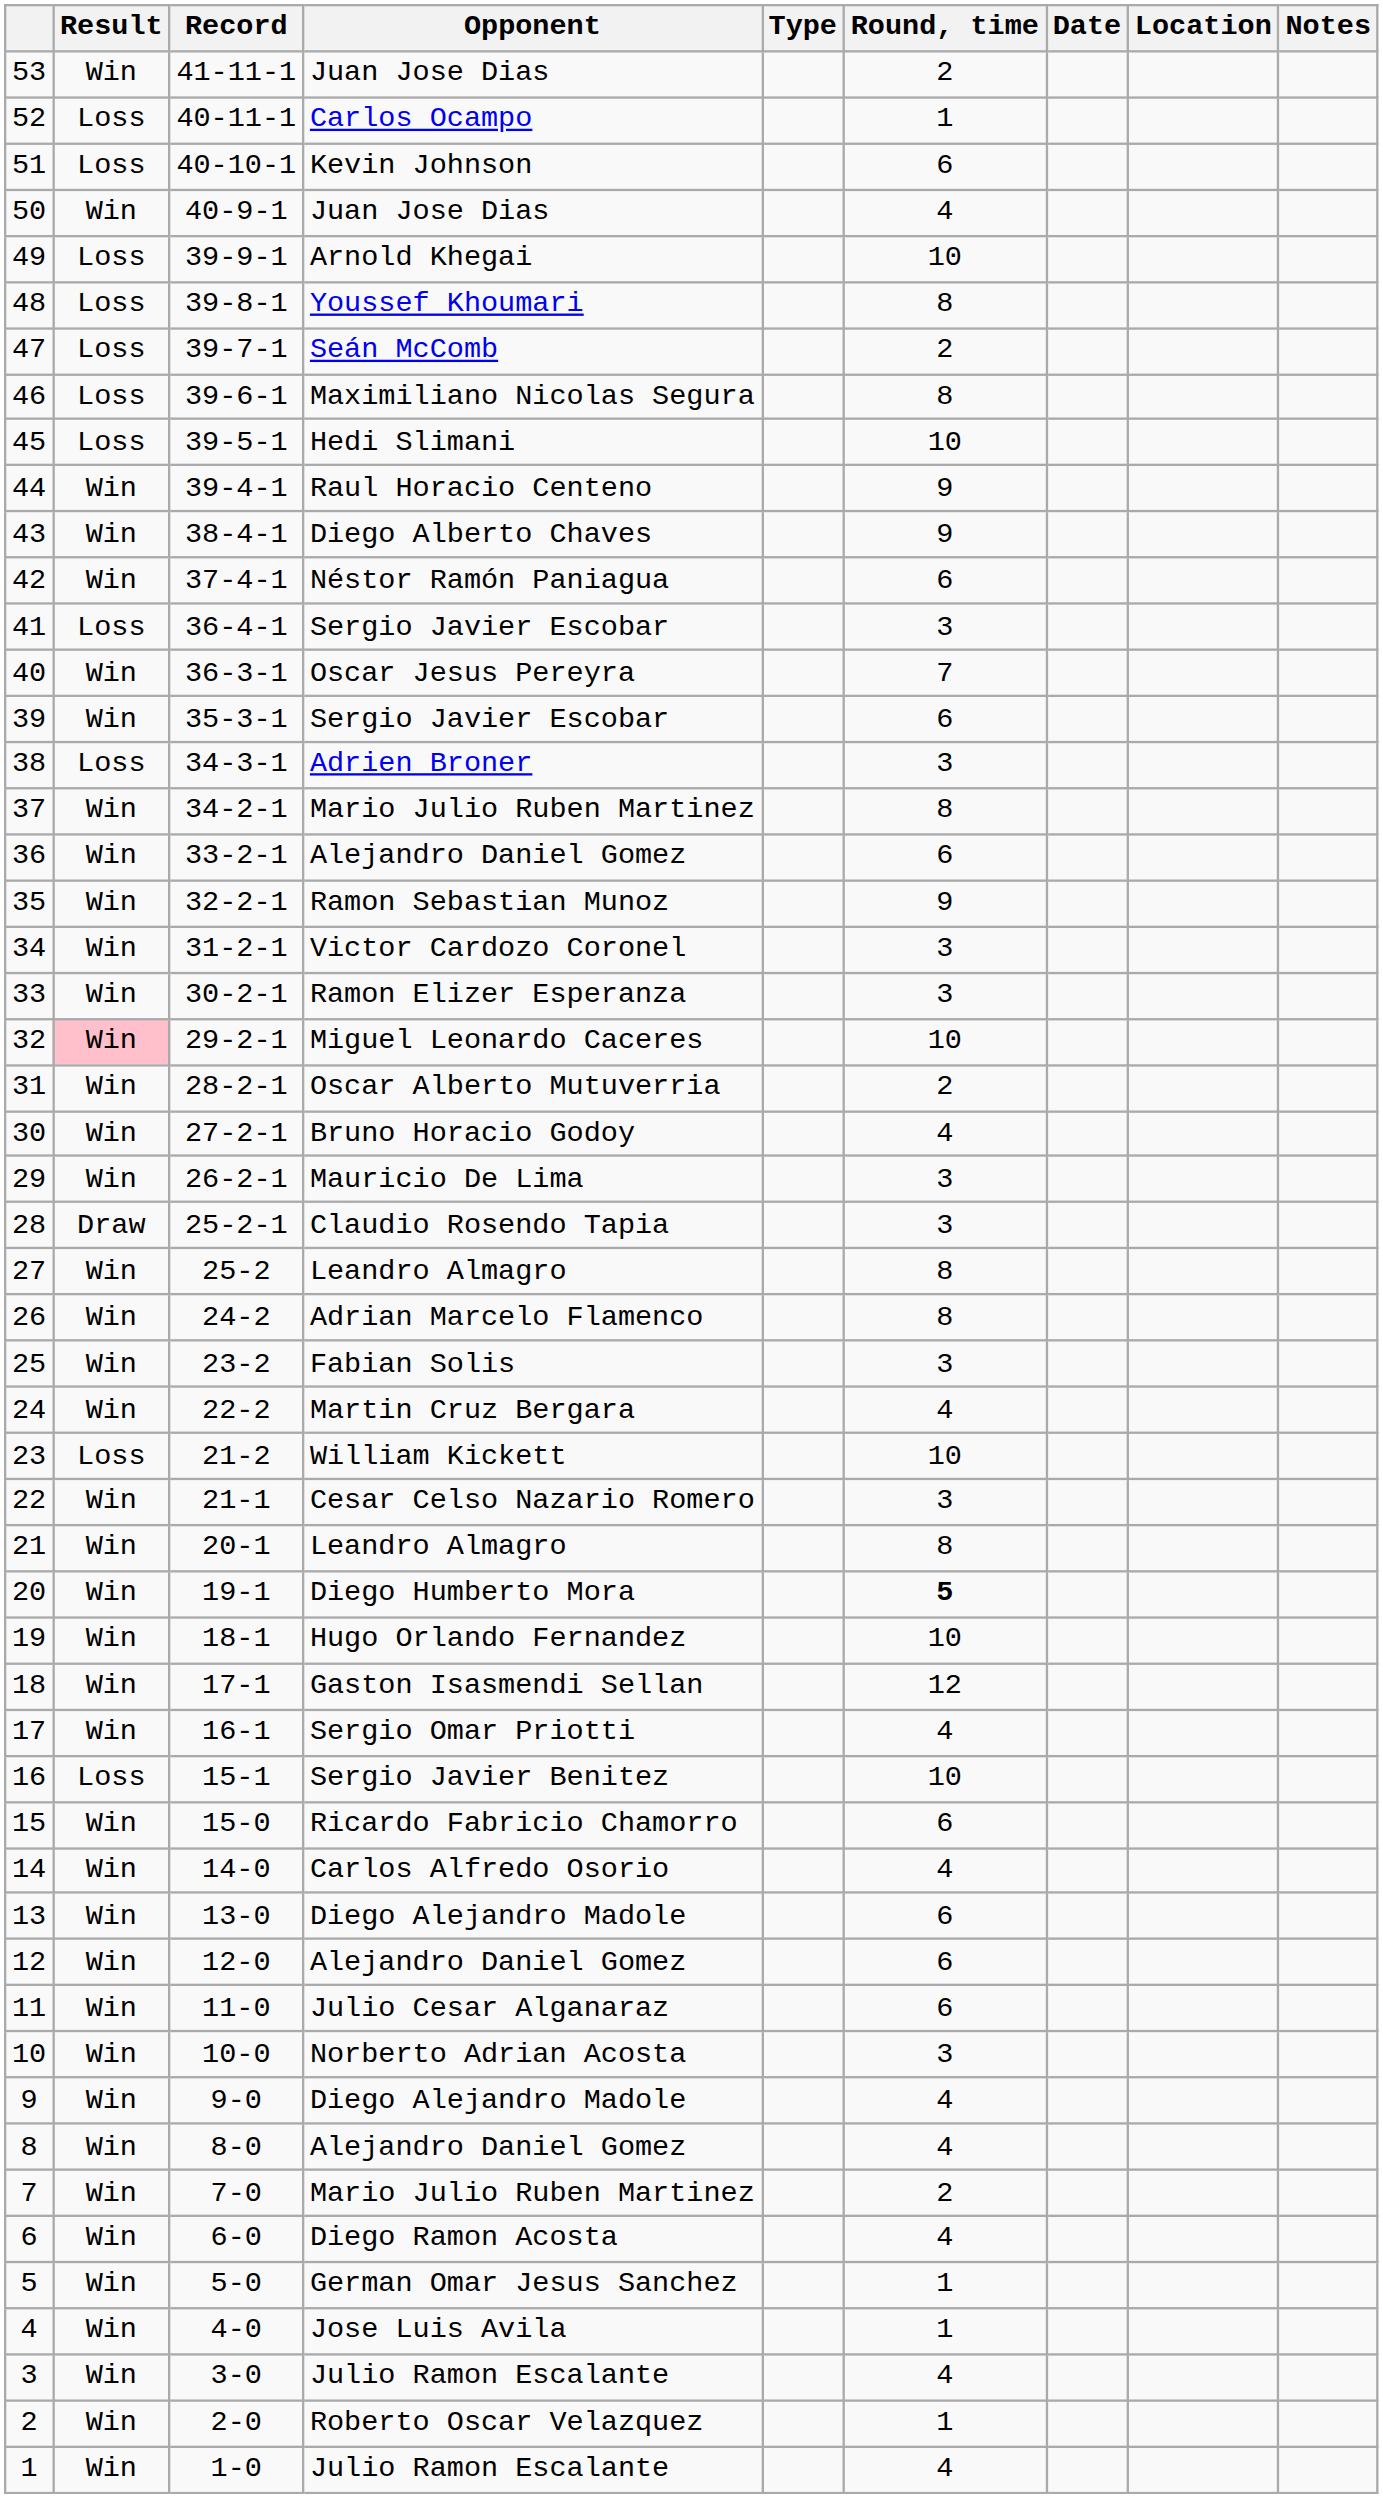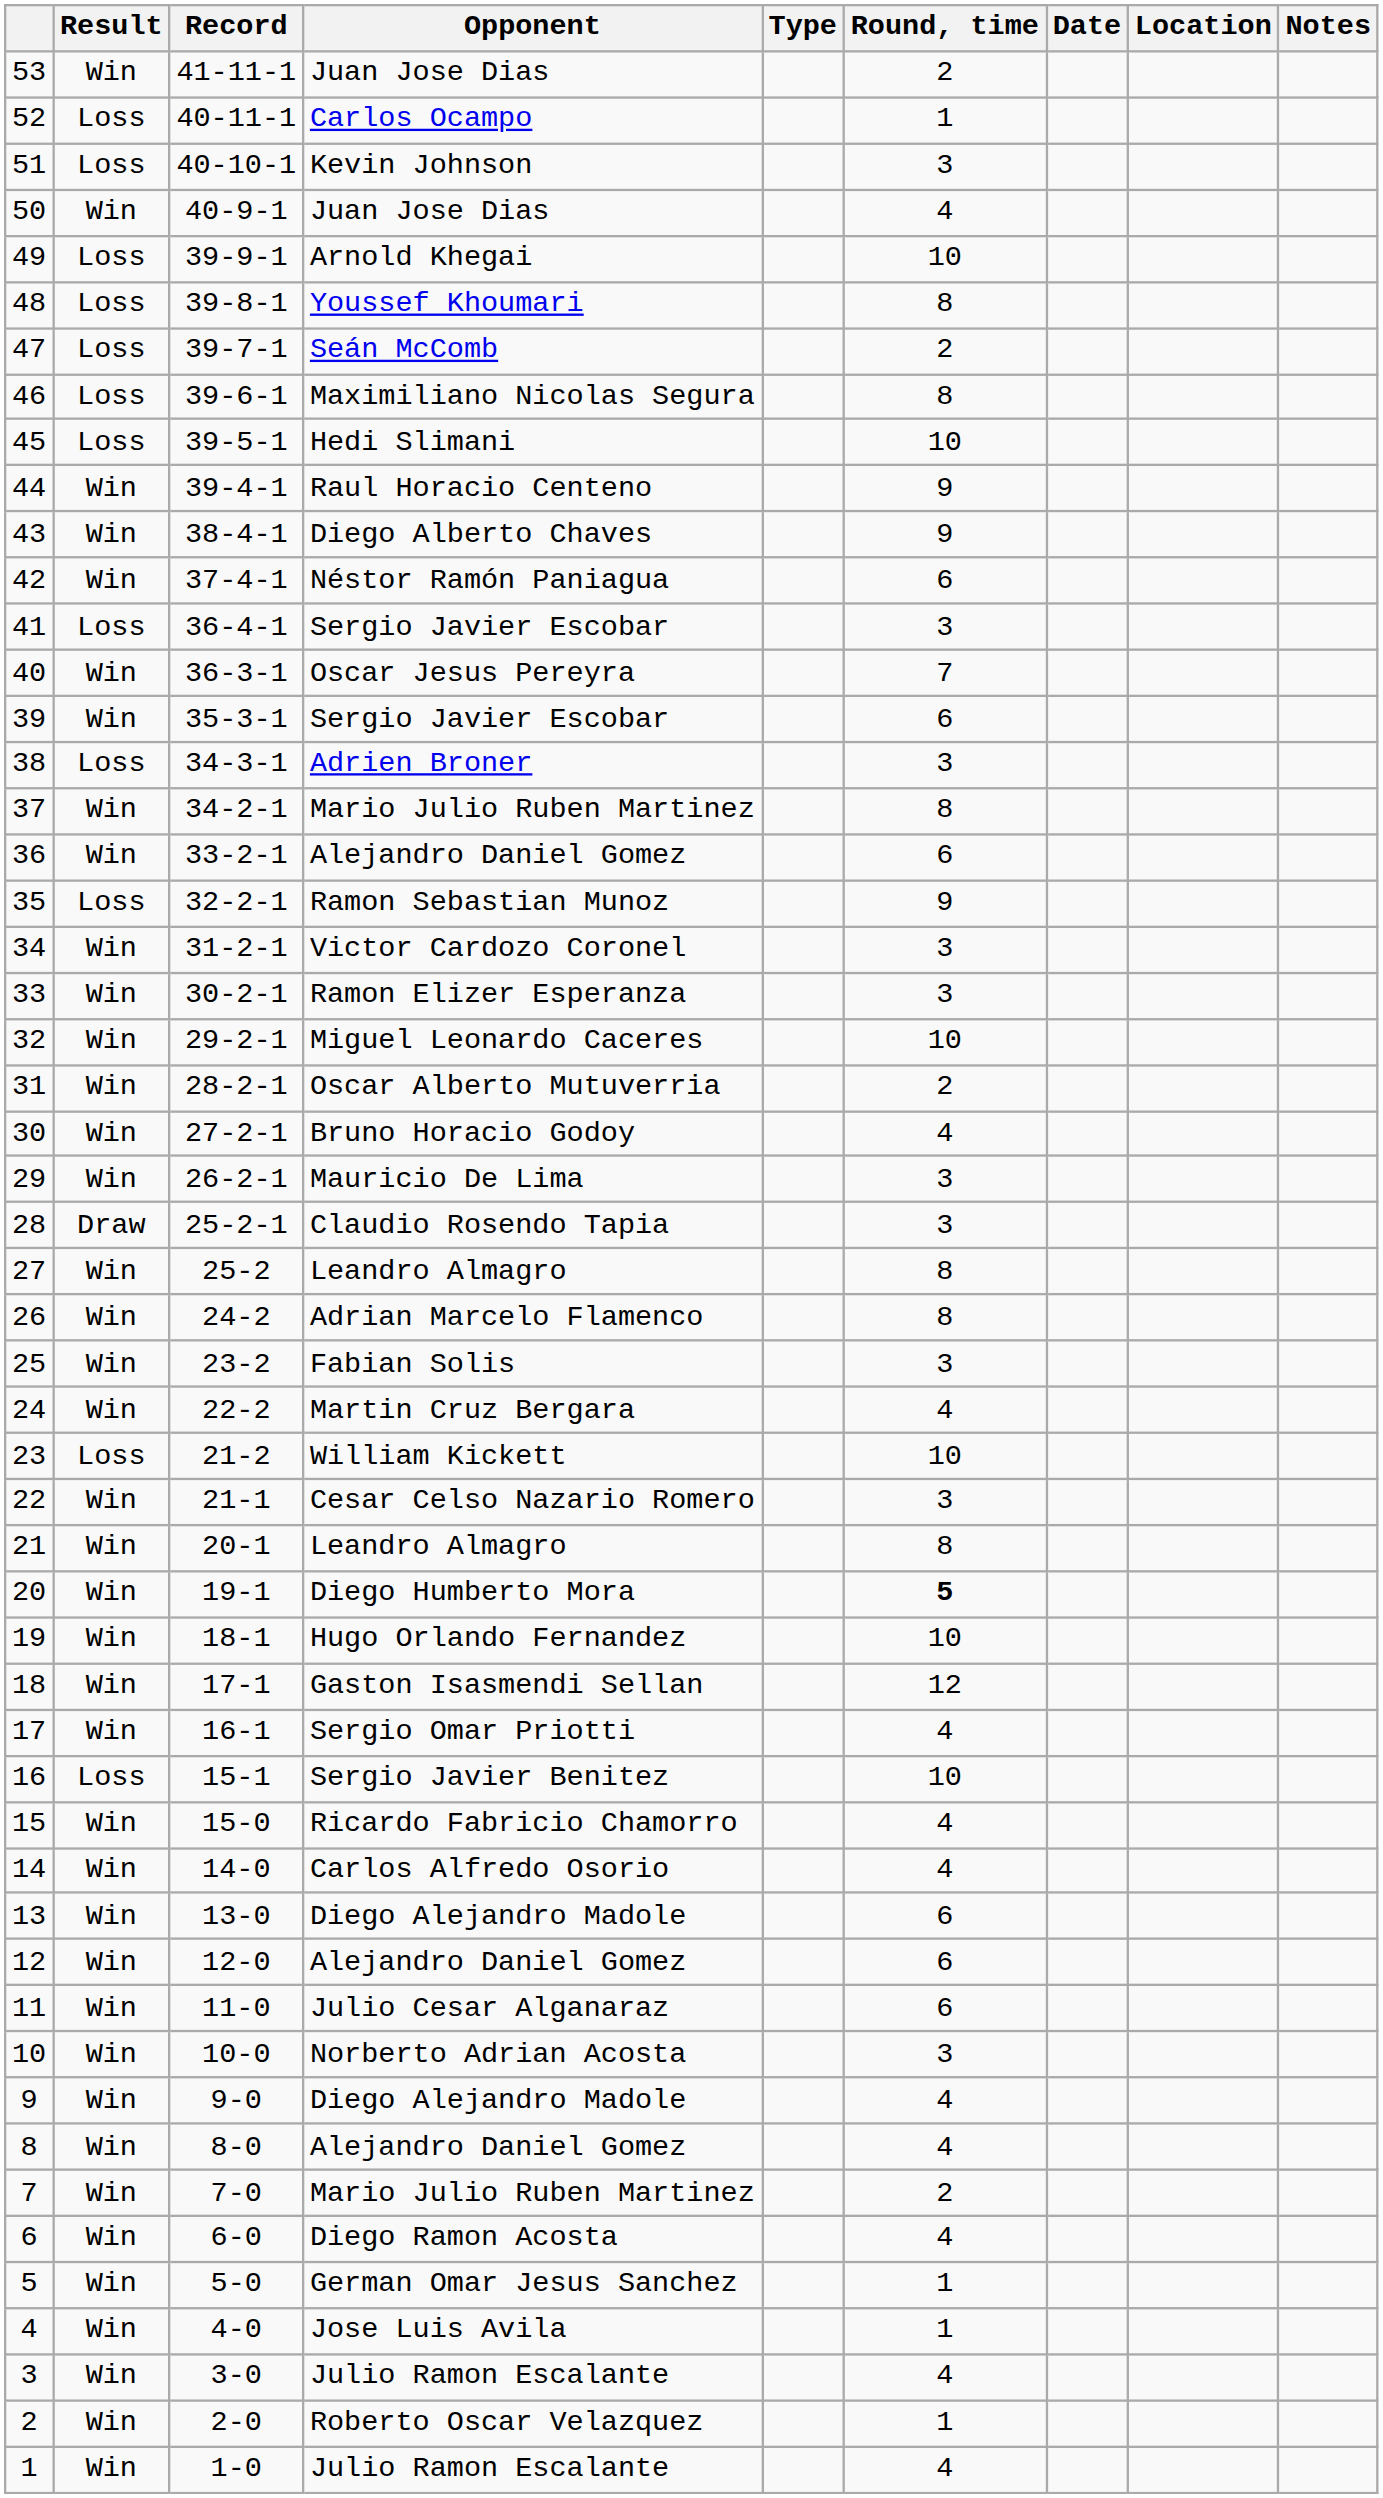 <table class="wikitable" style="text-align:center; font-size:95%">
 <tr>
 <th></th>
 <th>Result</th>
 <th>Record</th>
 <th>Opponent</th>
 <th>Type</th>
 <th>Round, time</th>
 <th>Date</th>
 <th>Location</th>
 <th>Notes</th>
 </tr>
 <tr>
 <td>53</td>
 <td>Win</td>
 <td>41-11-1</td>
 <td align=left> Juan Jose Dias</td>
 <td></td>
 <td>2 </td>
 <td></td>
 <td align=left></td>
 <td></td>
 </tr>
 <tr>
 <td>52</td>
 <td>Loss</td>
 <td>40-11-1</td>
 <td align=left> <a href='#'>Carlos Ocampo</a></td>
 <td></td>
 <td>1 </td>
 <td></td>
 <td align=left></td>
 <td align=left></td>
 </tr>
 <tr>
 <td>51</td>
 <td>Loss</td>
 <td>40-10-1</td>
 <td align=left> Kevin Johnson</td>
 <td></td>
-<td>6 </td>
+<td>3 </td>
 <td></td>
 <td align=left></td>
 <td align=left></td>
 </tr>
 <tr>
 <td>50</td>
 <td>Win</td>
 <td>40-9-1</td>
 <td align=left> Juan Jose Dias</td>
 <td></td>
 <td>4 </td>
 <td></td>
 <td align=left></td>
 <td align=left></td>
 </tr>
 <tr>
 <td>49</td>
 <td>Loss</td>
 <td>39-9-1</td>
 <td align=left> Arnold Khegai</td>
 <td></td>
 <td>10 </td>
 <td></td>
 <td align=left></td>
 <td align=left></td>
 </tr>
 <tr>
 <td>48</td>
 <td>Loss</td>
 <td>39-8-1</td>
 <td align=left> <a href='#'>Youssef Khoumari</a></td>
 <td></td>
 <td>8 </td>
 <td></td>
 <td align=left></td>
 <td align=left></td>
 </tr>
 <tr>
 <td>47</td>
 <td>Loss</td>
 <td>39-7-1</td>
 <td align=left> <a href='#'>Seán McComb</a></td>
 <td></td>
 <td>2 </td>
 <td></td>
 <td align=left></td>
 <td align=left></td>
 </tr>
 <tr>
 <td>46</td>
 <td>Loss</td>
 <td>39-6-1</td>
 <td align=left> Maximiliano Nicolas Segura</td>
 <td></td>
 <td>8 </td>
 <td></td>
 <td align=left></td>
 <td align=left></td>
 </tr>
 <tr>
 <td>45</td>
 <td>Loss</td>
 <td>39-5-1</td>
 <td align=left> Hedi Slimani</td>
 <td></td>
 <td>10 </td>
 <td></td>
 <td align=left></td>
 <td align=left></td>
 </tr>
 <tr>
 <td>44</td>
 <td>Win</td>
 <td>39-4-1</td>
 <td align=left> Raul Horacio Centeno</td>
 <td></td>
 <td>9 </td>
 <td></td>
 <td align=left></td>
 <td align=left></td>
 </tr>
 <tr>
 <td>43</td>
 <td>Win</td>
 <td>38-4-1</td>
 <td align=left> Diego Alberto Chaves</td>
 <td></td>
 <td>9 </td>
 <td></td>
 <td align=left></td>
 <td align=left></td>
 </tr>
 <tr>
 <td>42</td>
 <td>Win</td>
 <td>37-4-1</td>
 <td align=left> Néstor Ramón Paniagua</td>
 <td></td>
 <td>6 </td>
 <td></td>
 <td align=left></td>
 <td align=left></td>
 </tr>
 <tr>
 <td>41</td>
 <td>Loss</td>
 <td>36-4-1</td>
 <td align=left> Sergio Javier Escobar</td>
 <td></td>
 <td>3 </td>
 <td></td>
 <td align=left></td>
 <td align=left></td>
 </tr>
 <tr>
 <td>40</td>
 <td>Win</td>
 <td>36-3-1</td>
 <td align=left> Oscar Jesus Pereyra</td>
 <td></td>
 <td>7 </td>
 <td></td>
 <td align=left></td>
 <td align=left></td>
 </tr>
 <tr>
 <td>39</td>
 <td>Win</td>
 <td>35-3-1</td>
 <td align=left> Sergio Javier Escobar</td>
 <td></td>
 <td>6 </td>
 <td></td>
 <td align=left></td>
 <td align=left></td>
 </tr>
 <tr>
 <td>38</td>
 <td>Loss</td>
 <td>34-3-1</td>
 <td align=left> <a href='#'>Adrien Broner</a></td>
 <td></td>
 <td>3 </td>
 <td></td>
 <td align=left></td>
 <td align=left></td>
 </tr>
 <tr>
 <td>37</td>
 <td>Win</td>
 <td>34-2-1</td>
 <td align=left> Mario Julio Ruben Martinez</td>
 <td></td>
 <td>8 </td>
 <td></td>
 <td align=left></td>
 <td align=left></td>
 </tr>
 <tr>
 <td>36</td>
 <td>Win</td>
 <td>33-2-1</td>
 <td align=left> Alejandro Daniel Gomez</td>
 <td></td>
 <td>6 </td>
 <td></td>
 <td align=left></td>
 <td align=left></td>
 </tr>
 <tr>
 <td>35</td>
-<td>Win</td>
+<td>Loss</td>
 <td>32-2-1</td>
 <td align=left> Ramon Sebastian Munoz</td>
 <td></td>
 <td>9 </td>
 <td></td>
 <td align=left></td>
 <td align=left></td>
 </tr>
 <tr>
 <td>34</td>
 <td>Win</td>
 <td>31-2-1</td>
 <td align=left> Victor Cardozo Coronel</td>
 <td></td>
 <td>3 </td>
 <td></td>
 <td align=left></td>
 <td align=left></td>
 </tr>
 <tr>
 <td>33</td>
 <td>Win</td>
 <td>30-2-1</td>
 <td align=left> Ramon Elizer Esperanza</td>
 <td></td>
 <td>3 </td>
 <td></td>
 <td align=left></td>
 <td align=left></td>
 </tr>
 <tr>
 <td>32</td>
-<td style="background: pink;">Win</td>
+<td>Win</td>
 <td>29-2-1</td>
 <td align=left> Miguel Leonardo Caceres</td>
 <td></td>
 <td>10 </td>
 <td></td>
 <td align=left></td>
 <td align=left></td>
 </tr>
 <tr>
 <td>31</td>
 <td>Win</td>
 <td>28-2-1</td>
 <td align=left> Oscar Alberto Mutuverria</td>
 <td></td>
 <td>2 </td>
 <td></td>
 <td align=left></td>
 <td align=left></td>
 </tr>
 <tr>
 <td>30</td>
 <td>Win</td>
 <td>27-2-1</td>
 <td align=left> Bruno Horacio Godoy</td>
 <td></td>
 <td>4 </td>
 <td></td>
 <td align=left></td>
 <td align=left></td>
 </tr>
 <tr>
 <td>29</td>
 <td>Win</td>
 <td>26-2-1</td>
 <td align=left> Mauricio De Lima</td>
 <td></td>
 <td>3 </td>
 <td></td>
 <td align=left></td>
 <td align=left></td>
 </tr>
 <tr>
 <td>28</td>
 <td>Draw</td>
 <td>25-2-1</td>
 <td align=left> Claudio Rosendo Tapia</td>
 <td></td>
 <td>3 </td>
 <td></td>
 <td align=left></td>
 <td align=left></td>
 </tr>
 <tr>
 <td>27</td>
 <td>Win</td>
 <td>25-2</td>
 <td align=left> Leandro Almagro</td>
 <td></td>
 <td>8 </td>
 <td></td>
 <td align=left></td>
 <td align=left></td>
 </tr>
 <tr>
 <td>26</td>
 <td>Win</td>
 <td>24-2</td>
 <td align=left> Adrian Marcelo Flamenco</td>
 <td></td>
 <td>8 </td>
 <td></td>
 <td align=left></td>
 <td align=left></td>
 </tr>
 <tr>
 <td>25</td>
 <td>Win</td>
 <td>23-2</td>
 <td align=left> Fabian Solis</td>
 <td></td>
 <td>3 </td>
 <td></td>
 <td align=left></td>
 <td align=left></td>
 </tr>
 <tr>
 <td>24</td>
 <td>Win</td>
 <td>22-2</td>
 <td align=left> Martin Cruz Bergara</td>
 <td></td>
 <td>4 </td>
 <td></td>
 <td align=left></td>
 <td align=left></td>
 </tr>
 <tr>
 <td>23</td>
 <td>Loss</td>
 <td>21-2</td>
 <td align=left> William Kickett</td>
 <td></td>
 <td>10 </td>
 <td></td>
 <td align=left></td>
 <td align=left></td>
 </tr>
 <tr>
 <td>22</td>
 <td>Win</td>
 <td>21-1</td>
 <td align=left> Cesar Celso Nazario Romero</td>
 <td></td>
 <td>3 </td>
 <td></td>
 <td align=left></td>
 <td align=left></td>
 </tr>
 <tr>
 <td>21</td>
 <td>Win</td>
 <td>20-1</td>
 <td align=left> Leandro Almagro</td>
 <td></td>
 <td>8 </td>
 <td></td>
 <td align=left></td>
 <td align=left></td>
 </tr>
 <tr>
 <td>20</td>
 <td>Win</td>
 <td>19-1</td>
 <td align=left> Diego Humberto Mora</td>
 <td></td>
 <td><strong>5 </strong></td>
 <td></td>
 <td align=left></td>
 <td align=left></td>
 </tr>
 <tr>
 <td>19</td>
 <td>Win</td>
 <td>18-1</td>
 <td align=left> Hugo Orlando Fernandez</td>
 <td></td>
 <td>10 </td>
 <td></td>
 <td align=left></td>
 <td align=left></td>
 </tr>
 <tr>
 <td>18</td>
 <td>Win</td>
 <td>17-1</td>
 <td align=left> Gaston Isasmendi Sellan</td>
 <td></td>
 <td>12 </td>
 <td></td>
 <td align=left></td>
 <td align=left></td>
 </tr>
 <tr>
 <td>17</td>
 <td>Win</td>
 <td>16-1</td>
 <td align=left> Sergio Omar Priotti</td>
 <td></td>
 <td>4 </td>
 <td></td>
 <td align=left></td>
 <td align=left></td>
 </tr>
 <tr>
 <td>16</td>
 <td>Loss</td>
 <td>15-1</td>
 <td align=left> Sergio Javier Benitez</td>
 <td></td>
 <td>10 </td>
 <td></td>
 <td align=left></td>
 <td align=left></td>
 </tr>
 <tr>
 <td>15</td>
 <td>Win</td>
 <td>15-0</td>
 <td align=left> Ricardo Fabricio Chamorro</td>
 <td></td>
-<td>6 </td>
+<td>4 </td>
 <td></td>
 <td align=left></td>
 <td align=left></td>
 </tr>
 <tr>
 <td>14</td>
 <td>Win</td>
 <td>14-0</td>
 <td align=left> Carlos Alfredo Osorio</td>
 <td></td>
 <td>4 </td>
 <td></td>
 <td align=left></td>
 <td align=left></td>
 </tr>
 <tr>
 <td>13</td>
 <td>Win</td>
 <td>13-0</td>
 <td align=left> Diego Alejandro Madole</td>
 <td></td>
 <td>6 </td>
 <td></td>
 <td align=left></td>
 <td align=left></td>
 </tr>
 <tr>
 <td>12</td>
 <td>Win</td>
 <td>12-0</td>
 <td align=left> Alejandro Daniel Gomez</td>
 <td></td>
 <td>6 </td>
 <td></td>
 <td align=left></td>
 <td align=left></td>
 </tr>
 <tr>
 <td>11</td>
 <td>Win</td>
 <td>11-0</td>
 <td align=left> Julio Cesar Alganaraz</td>
 <td></td>
 <td>6 </td>
 <td></td>
 <td align=left></td>
 <td align=left></td>
 </tr>
 <tr>
 <td>10</td>
 <td>Win</td>
 <td>10-0</td>
 <td align=left> Norberto Adrian Acosta</td>
 <td></td>
 <td>3 </td>
 <td></td>
 <td align=left></td>
 <td align=left></td>
 </tr>
 <tr>
 <td>9</td>
 <td>Win</td>
 <td>9-0</td>
 <td align=left> Diego Alejandro Madole</td>
 <td></td>
 <td>4 </td>
 <td></td>
 <td align=left></td>
 <td align=left></td>
 </tr>
 <tr>
 <td>8</td>
 <td>Win</td>
 <td>8-0</td>
 <td align=left> Alejandro Daniel Gomez</td>
 <td></td>
 <td>4 </td>
 <td></td>
 <td align=left></td>
 <td align=left></td>
 </tr>
 <tr>
 <td>7</td>
 <td>Win</td>
 <td>7-0</td>
 <td align=left> Mario Julio Ruben Martinez</td>
 <td></td>
 <td>2 </td>
 <td></td>
 <td align=left></td>
 <td align=left></td>
 </tr>
 <tr>
 <td>6</td>
 <td>Win</td>
 <td>6-0</td>
 <td align=left> Diego Ramon Acosta</td>
 <td></td>
 <td>4 </td>
 <td></td>
 <td align=left></td>
 <td align=left></td>
 </tr>
 <tr>
 <td>5</td>
 <td>Win</td>
 <td>5-0</td>
 <td align=left> German Omar Jesus Sanchez</td>
 <td></td>
 <td>1 </td>
 <td></td>
 <td align=left></td>
 <td align=left></td>
 </tr>
 <tr>
 <td>4</td>
 <td>Win</td>
 <td>4-0</td>
 <td align=left> Jose Luis Avila</td>
 <td></td>
 <td>1 </td>
 <td></td>
 <td align=left></td>
 <td align=left></td>
 </tr>
 <tr>
 <td>3</td>
 <td>Win</td>
 <td>3-0</td>
 <td align=left> Julio Ramon Escalante</td>
 <td></td>
 <td>4 </td>
 <td></td>
 <td align=left></td>
 <td align=left></td>
 </tr>
 <tr>
 <td>2</td>
 <td>Win</td>
 <td>2-0</td>
 <td align=left> Roberto Oscar Velazquez</td>
 <td></td>
 <td>1 </td>
 <td></td>
 <td align=left></td>
 <td align=left></td>
 </tr>
 <tr>
 <td>1</td>
 <td>Win</td>
 <td>1-0</td>
 <td align=left> Julio Ramon Escalante</td>
 <td></td>
 <td>4 </td>
 <td></td>
 <td align=left></td>
 <td align=left></td>
 </tr>
 </table>
